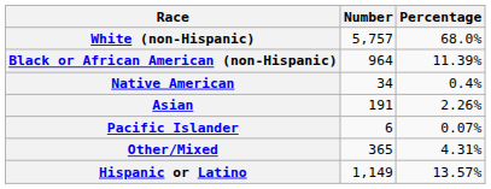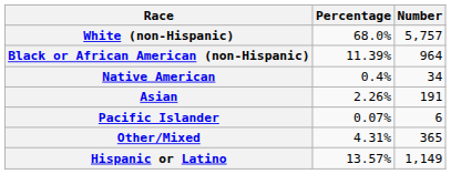 <table class="wikitable" style="text-align:right">
 <tr>
 <th scope="col">Race</th>
+<th scope="col">Percentage</th>
 <th scope="col">Number</th>
-<th scope="col">Percentage</th>
 </tr>
 <tr>
 <th scope="row"><a href='#'>White</a> (non-Hispanic)</th>
+<td>68.0%</td>
 <td>5,757</td>
-<td>68.0%</td>
 </tr>
 <tr>
 <th scope="row"><a href='#'>Black or African American</a> (non-Hispanic)</th>
+<td>11.39%</td>
 <td>964</td>
-<td>11.39%</td>
 </tr>
 <tr>
 <th scope="row"><a href='#'>Native American</a></th>
+<td>0.4%</td>
 <td>34</td>
-<td>0.4%</td>
 </tr>
 <tr>
 <th scope="row"><a href='#'>Asian</a></th>
+<td>2.26%</td>
 <td>191</td>
-<td>2.26%</td>
 </tr>
 <tr>
 <th scope="row"><a href='#'>Pacific Islander</a></th>
+<td>0.07%</td>
 <td>6</td>
-<td>0.07%</td>
 </tr>
 <tr>
 <th scope="row"><a href='#'>Other/Mixed</a></th>
+<td>4.31%</td>
 <td>365</td>
-<td>4.31%</td>
 </tr>
 <tr>
 <th scope="row"><a href='#'>Hispanic</a> or <a href='#'>Latino</a></th>
+<td>13.57%</td>
 <td>1,149</td>
-<td>13.57%</td>
 </tr>
 </table>
